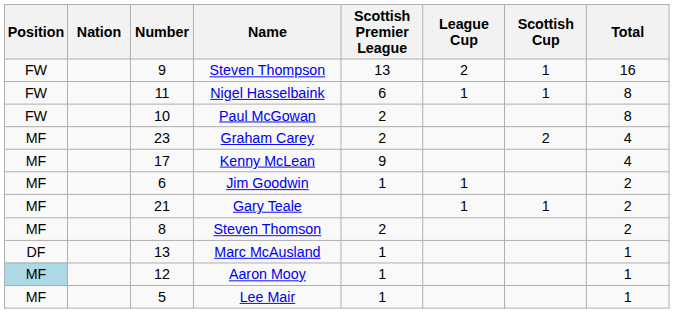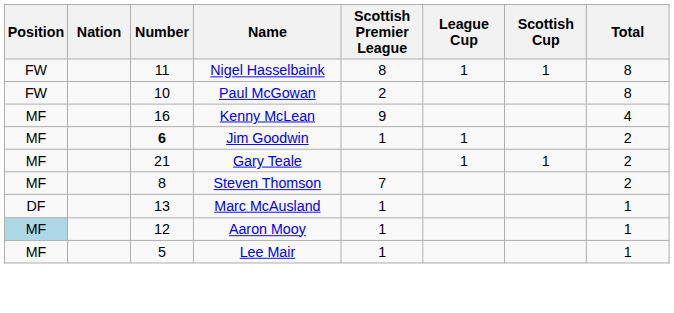 <table class="wikitable" style="font-size: 95%; text-align: center;">
 <tr>
 <th width=60>Position</th>
 <th width=60>Nation</th>
 <th width=60>Number</th>
 <th width=150>Name</th>
 <th width=80>Scottish Premier League</th>
 <th width=80>League Cup</th>
 <th width=80>Scottish Cup</th>
 <th width=80>Total</th>
 </tr>
 <tr>
 <td>FW</td>
 <td></td>
-<td>9</td>
-<td><a href='#'>Steven Thompson</a></td>
-<td>13</td>
-<td>2</td>
-<td>1</td>
-<td>16</td>
-</tr>
-<tr>
-<td>FW</td>
-<td></td>
 <td>11</td>
 <td><a href='#'>Nigel Hasselbaink</a></td>
-<td>6</td>
+<td>8</td>
 <td>1</td>
 <td>1</td>
 <td>8</td>
 </tr>
 <tr>
 <td>FW</td>
 <td></td>
 <td>10</td>
 <td><a href='#'>Paul McGowan</a></td>
 <td>2</td>
 <td></td>
 <td></td>
 <td>8</td>
 </tr>
 <tr>
 <td>MF</td>
 <td></td>
-<td>23</td>
-<td><a href='#'>Graham Carey</a></td>
-<td>2</td>
-<td></td>
-<td>2</td>
-<td>4</td>
-</tr>
-<tr>
-<td>MF</td>
-<td></td>
-<td>17</td>
+<td>16</td>
 <td><a href='#'>Kenny McLean</a></td>
 <td>9</td>
 <td></td>
 <td></td>
 <td>4</td>
 </tr>
 <tr>
 <td>MF</td>
 <td></td>
-<td>6</td>
+<td><strong>6</strong></td>
 <td><a href='#'>Jim Goodwin</a></td>
 <td>1</td>
 <td>1</td>
 <td></td>
 <td>2</td>
 </tr>
 <tr>
 <td>MF</td>
 <td></td>
 <td>21</td>
 <td><a href='#'>Gary Teale</a></td>
 <td></td>
 <td>1</td>
 <td>1</td>
 <td>2</td>
 </tr>
 <tr>
 <td>MF</td>
 <td></td>
 <td>8</td>
 <td><a href='#'>Steven Thomson</a></td>
-<td>2</td>
+<td>7</td>
 <td></td>
 <td></td>
 <td>2</td>
 </tr>
 <tr>
 <td>DF</td>
 <td></td>
 <td>13</td>
 <td><a href='#'>Marc McAusland</a></td>
 <td>1</td>
 <td></td>
 <td></td>
 <td>1</td>
 </tr>
 <tr>
 <td style="background: lightblue;">MF</td>
 <td></td>
 <td>12</td>
 <td><a href='#'>Aaron Mooy</a></td>
 <td>1</td>
 <td></td>
 <td></td>
 <td>1</td>
 </tr>
 <tr>
 <td>MF</td>
 <td></td>
 <td>5</td>
 <td><a href='#'>Lee Mair</a></td>
 <td>1</td>
 <td></td>
 <td></td>
 <td>1</td>
 </tr>
 </table>
